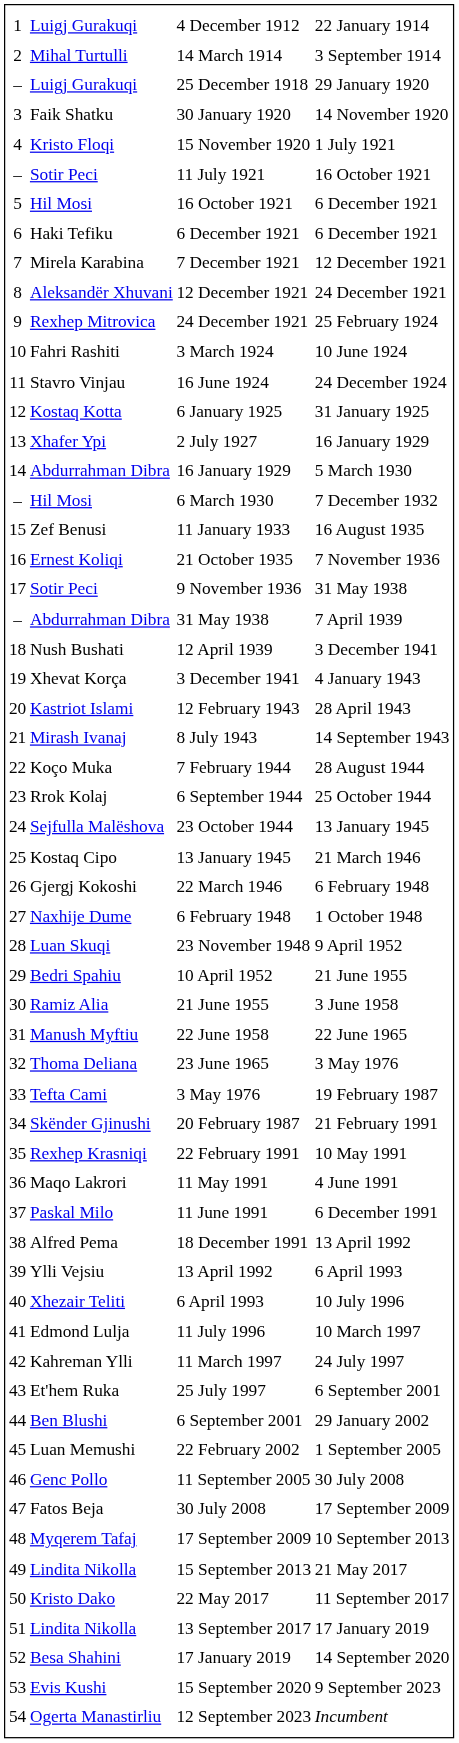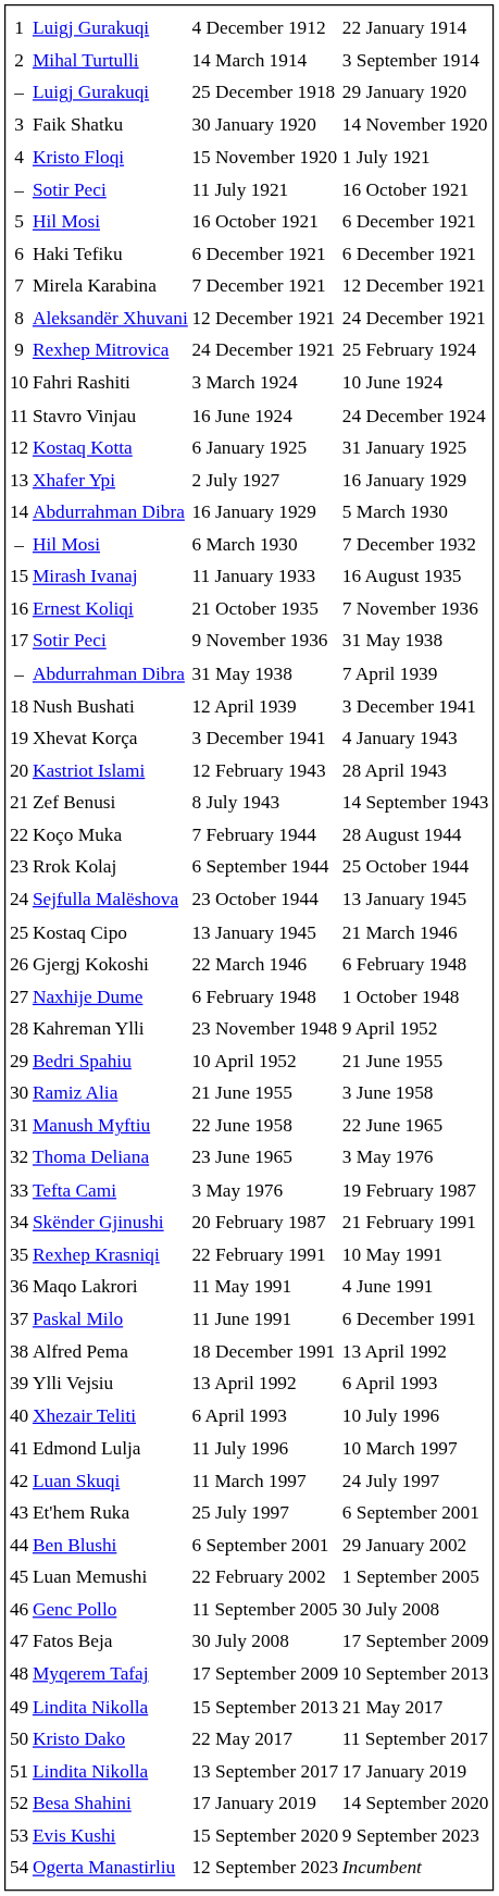 <table cellpadding="0" cellspacing="3" style="border:1px solid #000000; font-size:88%; line-height: 1.5em;">
 <tr>
 <td><strong></strong></td>
 <td><strong></strong></td>
 <td colspan="2"></td>
 </tr>
 <tr>
 <td align="center">1</td>
 <td><a href='#'>Luigj Gurakuqi</a></td>
 <td>4 December 1912</td>
 <td>22 January 1914</td>
 </tr>
 <tr>
 <td align="center">2</td>
 <td><a href='#'>Mihal Turtulli</a></td>
 <td>14 March 1914</td>
 <td>3 September 1914</td>
 </tr>
 <tr>
 <td align="center">–</td>
 <td><a href='#'>Luigj Gurakuqi</a></td>
 <td>25 December 1918</td>
 <td>29 January 1920</td>
 </tr>
 <tr>
 <td align="center">3</td>
 <td>Faik Shatku</td>
 <td>30 January 1920</td>
 <td>14 November 1920</td>
 </tr>
 <tr>
 <td align="center">4</td>
 <td><a href='#'>Kristo Floqi</a></td>
 <td>15 November 1920</td>
 <td>1 July 1921</td>
 </tr>
 <tr>
 <td align="center">–</td>
 <td><a href='#'>Sotir Peci</a></td>
 <td>11 July 1921</td>
 <td>16 October 1921</td>
 </tr>
 <tr>
 <td align="center">5</td>
 <td><a href='#'>Hil Mosi</a></td>
 <td>16 October 1921</td>
 <td>6 December 1921</td>
 </tr>
 <tr>
 <td align="center">6</td>
 <td>Haki Tefiku</td>
 <td>6 December 1921</td>
 <td>6 December 1921</td>
 </tr>
 <tr>
 <td align="center">7</td>
 <td>Mirela Karabina</td>
 <td>7 December 1921</td>
 <td>12 December 1921</td>
 </tr>
 <tr>
 <td align="center">8</td>
 <td><a href='#'>Aleksandër Xhuvani</a></td>
 <td>12 December 1921</td>
 <td>24 December 1921</td>
 </tr>
 <tr>
 <td align="center">9</td>
 <td><a href='#'>Rexhep Mitrovica</a></td>
 <td>24 December 1921</td>
 <td>25 February 1924</td>
 </tr>
 <tr>
 <td align="center">10</td>
 <td>Fahri Rashiti</td>
 <td>3 March 1924</td>
 <td>10 June 1924</td>
 </tr>
 <tr>
 <td align="center">11</td>
 <td>Stavro Vinjau</td>
 <td>16 June 1924</td>
 <td>24 December 1924</td>
 </tr>
 <tr>
 <td align="center">12</td>
 <td><a href='#'>Kostaq Kotta</a></td>
 <td>6 January 1925</td>
 <td>31 January 1925</td>
 </tr>
 <tr>
 <td align="center">13</td>
 <td><a href='#'>Xhafer Ypi</a></td>
 <td>2 July 1927</td>
 <td>16 January 1929</td>
 </tr>
 <tr>
 <td align="center">14</td>
 <td><a href='#'>Abdurrahman Dibra</a></td>
 <td>16 January 1929</td>
 <td>5 March 1930</td>
 </tr>
 <tr>
 <td align="center">–</td>
 <td><a href='#'>Hil Mosi</a></td>
 <td>6 March 1930</td>
 <td>7 December 1932</td>
 </tr>
 <tr>
 <td align="center">15</td>
-<td>Zef Benusi</td>
+<td><a href='#'>Mirash Ivanaj</a></td>
 <td>11 January 1933</td>
 <td>16 August 1935</td>
 </tr>
 <tr>
 <td align="center">16</td>
 <td><a href='#'>Ernest Koliqi</a></td>
 <td>21 October 1935</td>
 <td>7 November 1936</td>
 </tr>
 <tr>
 <td align="center">17</td>
 <td><a href='#'>Sotir Peci</a></td>
 <td>9 November 1936</td>
 <td>31 May 1938</td>
 </tr>
 <tr>
 <td align="center">–</td>
 <td><a href='#'>Abdurrahman Dibra</a></td>
 <td>31 May 1938</td>
 <td>7 April 1939</td>
 </tr>
 <tr>
 <td align="center">18</td>
 <td>Nush Bushati</td>
 <td>12 April 1939</td>
 <td>3 December 1941</td>
 </tr>
 <tr>
 <td align="center">19</td>
 <td>Xhevat Korça</td>
 <td>3 December 1941</td>
 <td>4 January 1943</td>
 </tr>
 <tr>
 <td align="center">20</td>
 <td><a href='#'>Kastriot Islami</a></td>
 <td>12 February 1943</td>
 <td>28 April 1943</td>
 </tr>
 <tr>
 <td align="center">21</td>
-<td><a href='#'>Mirash Ivanaj</a></td>
+<td>Zef Benusi</td>
 <td>8 July 1943</td>
 <td>14 September 1943</td>
 </tr>
 <tr>
 <td align="center">22</td>
 <td>Koço Muka</td>
 <td>7 February 1944</td>
 <td>28 August 1944</td>
 </tr>
 <tr>
 <td align="center">23</td>
 <td>Rrok Kolaj</td>
 <td>6 September 1944</td>
 <td>25 October 1944</td>
 </tr>
 <tr>
 <td align="center">24</td>
 <td><a href='#'>Sejfulla Malëshova</a></td>
 <td>23 October 1944</td>
 <td>13 January 1945</td>
 </tr>
 <tr>
 <td align="center">25</td>
 <td>Kostaq Cipo</td>
 <td>13 January 1945</td>
 <td>21 March 1946</td>
 </tr>
 <tr>
 <td align="center">26</td>
 <td>Gjergj Kokoshi</td>
 <td>22 March 1946</td>
 <td>6 February 1948</td>
 </tr>
 <tr>
 <td align="center">27</td>
 <td><a href='#'>Naxhije Dume</a></td>
 <td>6 February 1948</td>
 <td>1 October 1948</td>
 </tr>
 <tr>
 <td align="center">28</td>
-<td><a href='#'>Luan Skuqi</a></td>
+<td>Kahreman Ylli</td>
 <td>23 November 1948</td>
 <td>9 April 1952</td>
 </tr>
 <tr>
 <td align="center">29</td>
 <td><a href='#'>Bedri Spahiu</a></td>
 <td>10 April 1952</td>
 <td>21 June 1955</td>
 </tr>
 <tr>
 <td align="center">30</td>
 <td><a href='#'>Ramiz Alia</a></td>
 <td>21 June 1955</td>
 <td>3 June 1958</td>
 </tr>
 <tr>
 <td align="center">31</td>
 <td><a href='#'>Manush Myftiu</a></td>
 <td>22 June 1958</td>
 <td>22 June 1965</td>
 </tr>
 <tr>
 <td align="center">32</td>
 <td><a href='#'>Thoma Deliana</a></td>
 <td>23 June 1965</td>
 <td>3 May 1976</td>
 </tr>
 <tr>
 <td align="center">33</td>
 <td><a href='#'>Tefta Cami</a></td>
 <td>3 May 1976</td>
 <td>19 February 1987</td>
 </tr>
 <tr>
 <td align="center">34</td>
 <td><a href='#'>Skënder Gjinushi</a></td>
 <td>20 February 1987</td>
 <td>21 February 1991</td>
 </tr>
 <tr>
 <td align="center">35</td>
 <td><a href='#'>Rexhep Krasniqi</a></td>
 <td>22 February 1991</td>
 <td>10 May 1991</td>
 </tr>
 <tr>
 <td align="center">36</td>
 <td>Maqo Lakrori</td>
 <td>11 May 1991</td>
 <td>4 June 1991</td>
 </tr>
 <tr>
 <td align="center">37</td>
 <td><a href='#'>Paskal Milo</a></td>
 <td>11 June 1991</td>
 <td>6 December 1991</td>
 </tr>
 <tr>
 <td align="center">38</td>
 <td>Alfred Pema</td>
 <td>18 December 1991</td>
 <td>13 April 1992</td>
 </tr>
 <tr>
 <td align="center">39</td>
 <td>Ylli Vejsiu</td>
 <td>13 April 1992</td>
 <td>6 April 1993</td>
 </tr>
 <tr>
 <td align="center">40</td>
 <td><a href='#'>Xhezair Teliti</a></td>
 <td>6 April 1993</td>
 <td>10 July 1996</td>
 </tr>
 <tr>
 <td align="center">41</td>
 <td>Edmond Lulja</td>
 <td>11 July 1996</td>
 <td>10 March 1997</td>
 </tr>
 <tr>
 <td align="center">42</td>
-<td>Kahreman Ylli</td>
+<td><a href='#'>Luan Skuqi</a></td>
 <td>11 March 1997</td>
 <td>24 July 1997</td>
 </tr>
 <tr>
 <td align="center">43</td>
 <td>Et'hem Ruka</td>
 <td>25 July 1997</td>
 <td>6 September 2001</td>
 </tr>
 <tr>
 <td align="center">44</td>
 <td><a href='#'>Ben Blushi</a></td>
 <td>6 September 2001</td>
 <td>29 January 2002</td>
 </tr>
 <tr>
 <td align="center">45</td>
 <td>Luan Memushi</td>
 <td>22 February 2002</td>
 <td>1 September 2005</td>
 </tr>
 <tr>
 <td align="center">46</td>
 <td><a href='#'>Genc Pollo</a></td>
 <td>11 September 2005</td>
 <td>30 July 2008</td>
 </tr>
 <tr>
 <td align="center">47</td>
 <td>Fatos Beja</td>
 <td>30 July 2008</td>
 <td>17 September 2009</td>
 </tr>
 <tr>
 <td align="center">48</td>
 <td><a href='#'>Myqerem Tafaj</a></td>
 <td>17 September 2009</td>
 <td>10 September 2013</td>
 </tr>
 <tr>
 <td align="center">49</td>
 <td><a href='#'>Lindita Nikolla</a></td>
 <td>15 September 2013</td>
 <td>21 May 2017</td>
 </tr>
 <tr>
 <td align="center">50</td>
 <td><a href='#'>Kristo Dako</a></td>
 <td>22 May 2017</td>
 <td>11 September 2017</td>
 </tr>
 <tr>
 <td align="center">51</td>
 <td><a href='#'>Lindita Nikolla</a></td>
 <td>13 September 2017</td>
 <td>17 January 2019</td>
 </tr>
 <tr>
 <td align="center">52</td>
 <td><a href='#'>Besa Shahini</a></td>
 <td>17 January 2019</td>
 <td>14 September 2020</td>
 </tr>
 <tr>
 <td align="center">53</td>
 <td><a href='#'>Evis Kushi</a></td>
 <td>15 September 2020</td>
 <td>9 September 2023</td>
 </tr>
 <tr>
 <td align=>54</td>
 <td><a href='#'>Ogerta Manastirliu</a></td>
 <td>12 September 2023</td>
 <td><em>Incumbent</em></td>
 </tr>
 <tr>
 </tr>
 </table>
